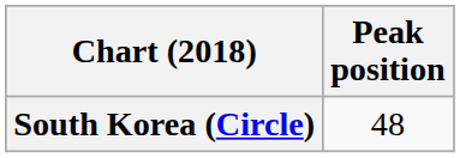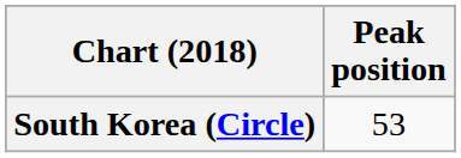 <table class="wikitable plainrowheaders" style="text-align:center">
 <tr>
 <th scope="col">Chart (2018)</th>
 <th scope="col">Peak<br>position</th>
 </tr>
 <tr>
 <th scope="row">South Korea (<a href='#'>Circle</a>)</th>
-<td>48</td>
+<td>53</td>
 </tr>
 </table>
